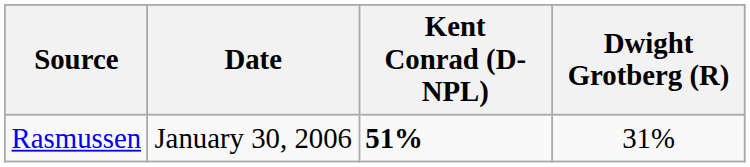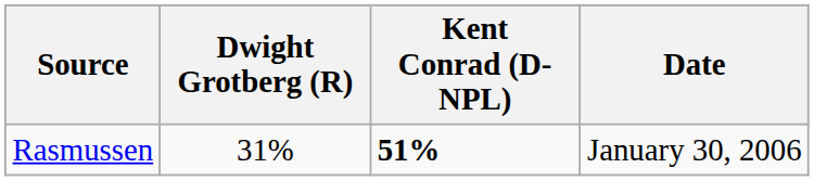 <table class="wikitable">
 <tr>
 <th>Source</th>
+<th style="width:100px;">Dwight<br>Grotberg (R)</th>
+<th style="width:100px;">Kent<br>Conrad (D-NPL)</th>
 <th>Date</th>
-<th style="width:100px;">Kent<br>Conrad (D-NPL)</th>
-<th style="width:100px;">Dwight<br>Grotberg (R)</th>
 </tr>
 <tr>
 <td><a href='#'>Rasmussen</a></td>
+<td align=center>31%</td>
+<td><strong>51%</strong></td>
 <td align=center>January 30, 2006</td>
-<td><strong>51%</strong></td>
-<td align=center>31%</td>
 </tr>
 </table>
